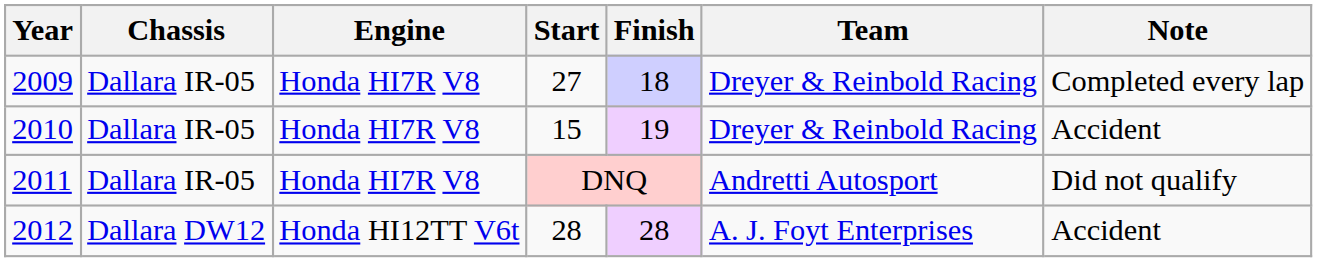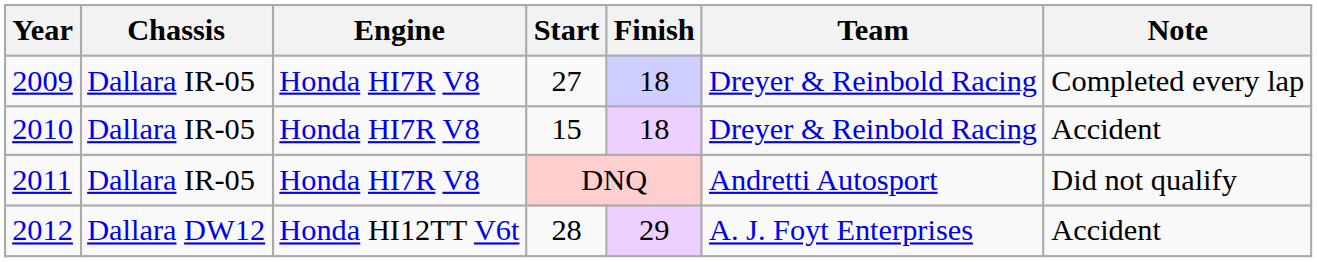 <table class="wikitable" style="font-size: 90%;">
 <tr>
 <th>Year</th>
 <th>Chassis</th>
 <th>Engine</th>
 <th>Start</th>
 <th>Finish</th>
 <th>Team</th>
 <th>Note</th>
 </tr>
 <tr>
 <td><a href='#'>2009</a></td>
 <td><a href='#'>Dallara</a> IR-05</td>
 <td><a href='#'>Honda</a> <a href='#'>HI7R</a> <a href='#'>V8</a></td>
 <td align=center>27</td>
 <td align=center style="background:#cfcfff;">18</td>
 <td nowrap><a href='#'>Dreyer & Reinbold Racing</a></td>
 <td>Completed every lap</td>
 </tr>
 <tr>
 <td><a href='#'>2010</a></td>
 <td><a href='#'>Dallara</a> IR-05</td>
 <td><a href='#'>Honda</a> <a href='#'>HI7R</a> <a href='#'>V8</a></td>
 <td align=center>15</td>
-<td align=center style="background:#efcfff;">19</td>
+<td align=center style="background:#efcfff;">18</td>
 <td nowrap><a href='#'>Dreyer & Reinbold Racing</a></td>
 <td>Accident</td>
 </tr>
 <tr>
 <td><a href='#'>2011</a></td>
 <td><a href='#'>Dallara</a> IR-05</td>
 <td><a href='#'>Honda</a> <a href='#'>HI7R</a> <a href='#'>V8</a></td>
 <td colspan=2 align=center style="background:#FFCFCF;">DNQ</td>
 <td nowrap><a href='#'>Andretti Autosport</a></td>
 <td>Did not qualify</td>
 </tr>
 <tr>
 <td><a href='#'>2012</a></td>
 <td><a href='#'>Dallara</a> <a href='#'>DW12</a></td>
 <td><a href='#'>Honda</a> HI12TT <a href='#'>V6</a><a href='#'>t</a></td>
 <td align=center>28</td>
-<td align=center style="background:#efcfff;">28</td>
+<td align=center style="background:#efcfff;">29</td>
 <td nowrap><a href='#'>A. J. Foyt Enterprises</a></td>
 <td>Accident</td>
 </tr>
 </table>
